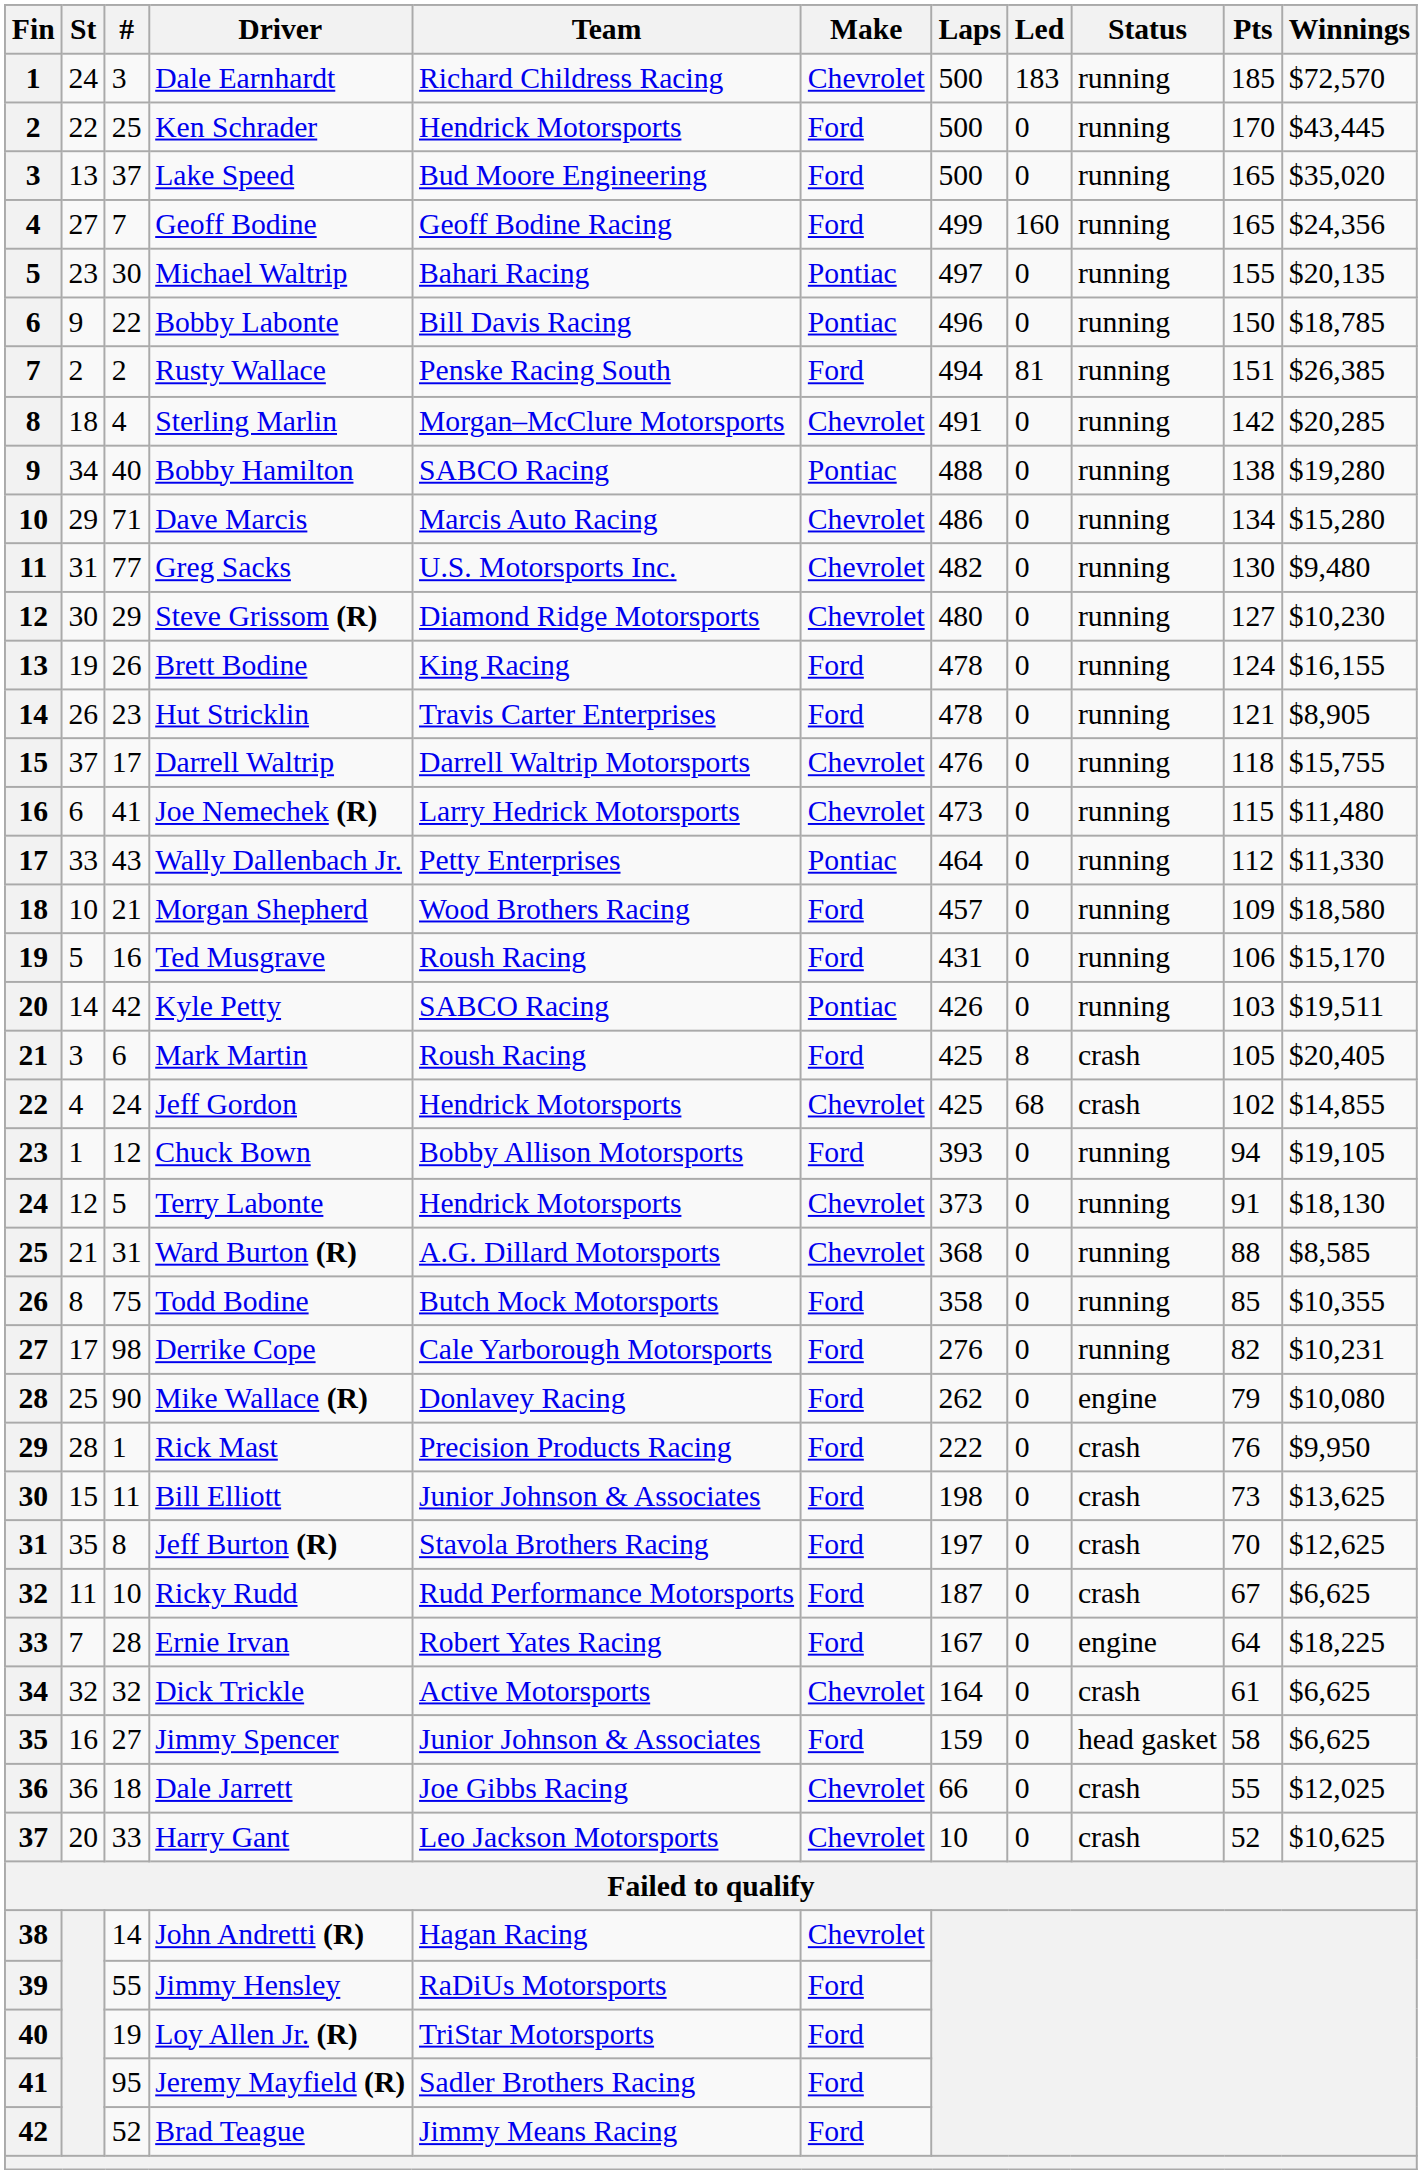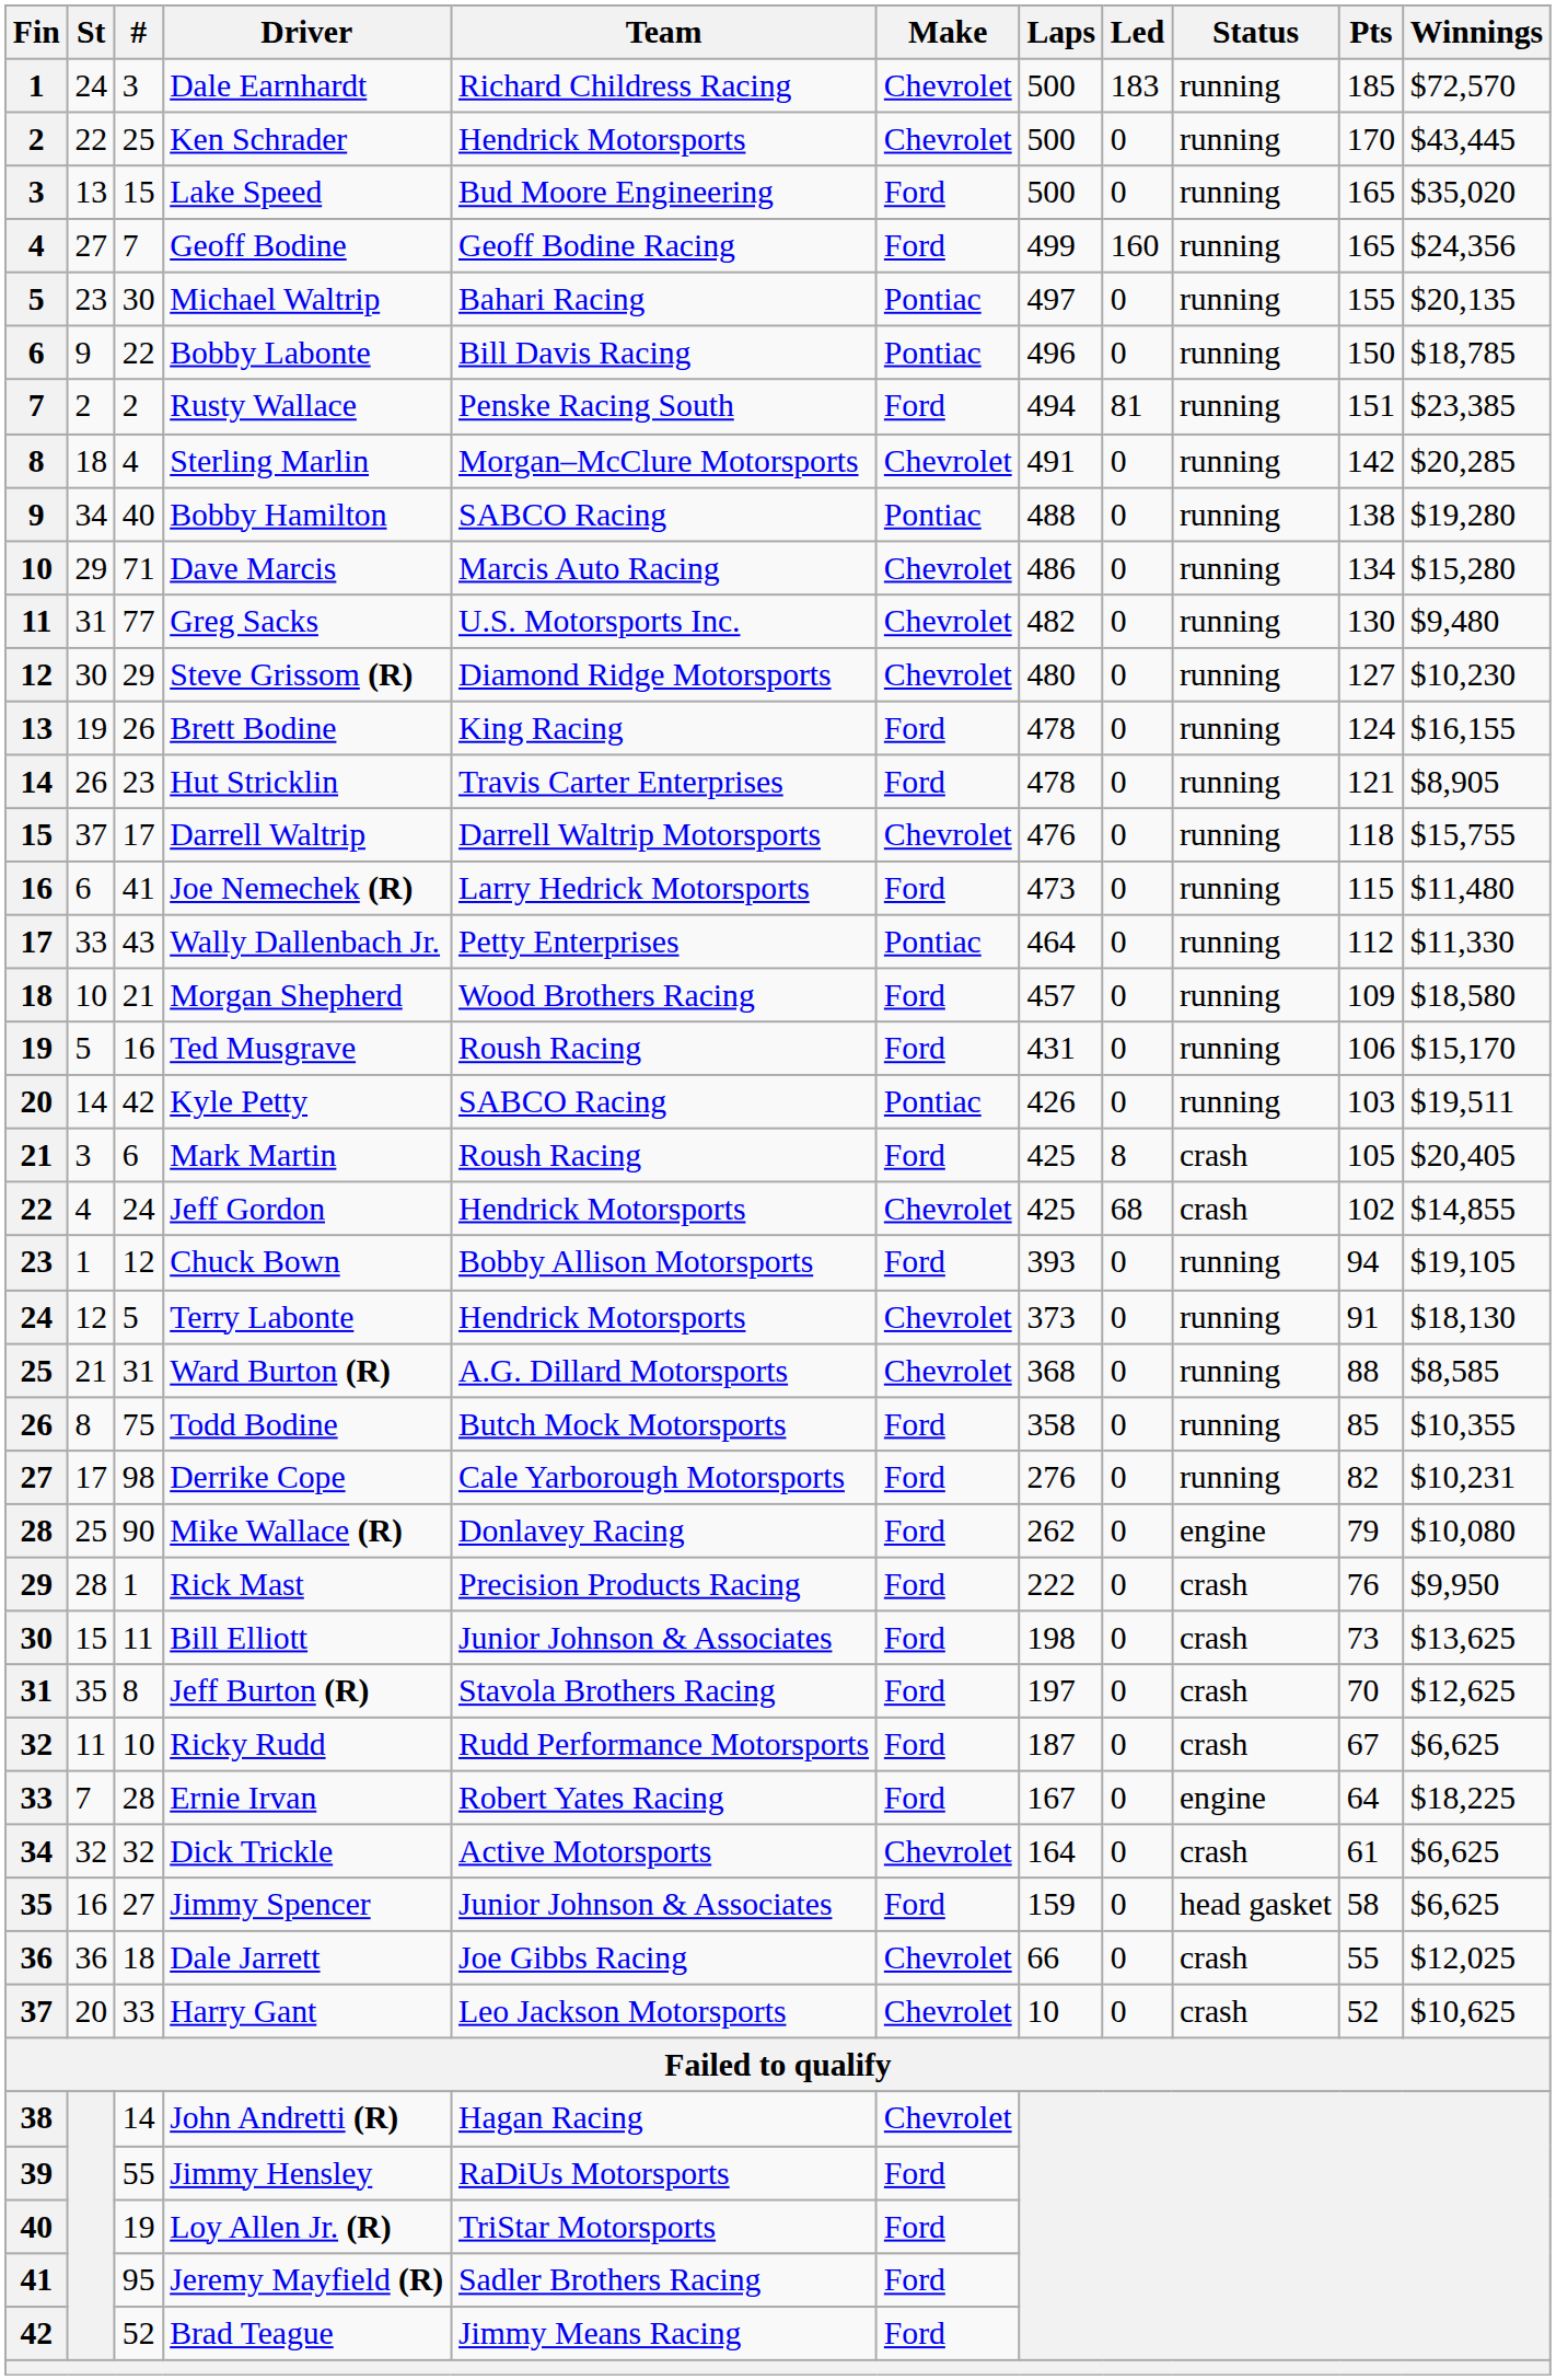 <table class="wikitable" style="font-size:95%">
 <tr>
 <th>Fin</th>
 <th>St</th>
 <th>#</th>
 <th>Driver</th>
 <th>Team</th>
 <th>Make</th>
 <th>Laps</th>
 <th>Led</th>
 <th>Status</th>
 <th>Pts</th>
 <th>Winnings</th>
 </tr>
 <tr>
 <th>1</th>
 <td>24</td>
 <td>3</td>
 <td><a href='#'>Dale Earnhardt</a></td>
 <td><a href='#'>Richard Childress Racing</a></td>
 <td><a href='#'>Chevrolet</a></td>
 <td>500</td>
 <td>183</td>
 <td>running</td>
 <td>185</td>
 <td>$72,570</td>
 </tr>
 <tr>
 <th>2</th>
 <td>22</td>
 <td>25</td>
 <td><a href='#'>Ken Schrader</a></td>
 <td><a href='#'>Hendrick Motorsports</a></td>
-<td><a href='#'>Ford</a></td>
+<td><a href='#'>Chevrolet</a></td>
 <td>500</td>
 <td>0</td>
 <td>running</td>
 <td>170</td>
 <td>$43,445</td>
 </tr>
 <tr>
 <th>3</th>
 <td>13</td>
-<td>37</td>
+<td>15</td>
 <td><a href='#'>Lake Speed</a></td>
 <td><a href='#'>Bud Moore Engineering</a></td>
 <td><a href='#'>Ford</a></td>
 <td>500</td>
 <td>0</td>
 <td>running</td>
 <td>165</td>
 <td>$35,020</td>
 </tr>
 <tr>
 <th>4</th>
 <td>27</td>
 <td>7</td>
 <td><a href='#'>Geoff Bodine</a></td>
 <td><a href='#'>Geoff Bodine Racing</a></td>
 <td><a href='#'>Ford</a></td>
 <td>499</td>
 <td>160</td>
 <td>running</td>
 <td>165</td>
 <td>$24,356</td>
 </tr>
 <tr>
 <th>5</th>
 <td>23</td>
 <td>30</td>
 <td><a href='#'>Michael Waltrip</a></td>
 <td><a href='#'>Bahari Racing</a></td>
 <td><a href='#'>Pontiac</a></td>
 <td>497</td>
 <td>0</td>
 <td>running</td>
 <td>155</td>
 <td>$20,135</td>
 </tr>
 <tr>
 <th>6</th>
 <td>9</td>
 <td>22</td>
 <td><a href='#'>Bobby Labonte</a></td>
 <td><a href='#'>Bill Davis Racing</a></td>
 <td><a href='#'>Pontiac</a></td>
 <td>496</td>
 <td>0</td>
 <td>running</td>
 <td>150</td>
 <td>$18,785</td>
 </tr>
 <tr>
 <th>7</th>
 <td>2</td>
 <td>2</td>
 <td><a href='#'>Rusty Wallace</a></td>
 <td><a href='#'>Penske Racing South</a></td>
 <td><a href='#'>Ford</a></td>
 <td>494</td>
 <td>81</td>
 <td>running</td>
 <td>151</td>
-<td>$26,385</td>
+<td>$23,385</td>
 </tr>
 <tr>
 <th>8</th>
 <td>18</td>
 <td>4</td>
 <td><a href='#'>Sterling Marlin</a></td>
 <td><a href='#'>Morgan–McClure Motorsports</a></td>
 <td><a href='#'>Chevrolet</a></td>
 <td>491</td>
 <td>0</td>
 <td>running</td>
 <td>142</td>
 <td>$20,285</td>
 </tr>
 <tr>
 <th>9</th>
 <td>34</td>
 <td>40</td>
 <td><a href='#'>Bobby Hamilton</a></td>
 <td><a href='#'>SABCO Racing</a></td>
 <td><a href='#'>Pontiac</a></td>
 <td>488</td>
 <td>0</td>
 <td>running</td>
 <td>138</td>
 <td>$19,280</td>
 </tr>
 <tr>
 <th>10</th>
 <td>29</td>
 <td>71</td>
 <td><a href='#'>Dave Marcis</a></td>
 <td><a href='#'>Marcis Auto Racing</a></td>
 <td><a href='#'>Chevrolet</a></td>
 <td>486</td>
 <td>0</td>
 <td>running</td>
 <td>134</td>
 <td>$15,280</td>
 </tr>
 <tr>
 <th>11</th>
 <td>31</td>
 <td>77</td>
 <td><a href='#'>Greg Sacks</a></td>
 <td><a href='#'>U.S. Motorsports Inc.</a></td>
 <td><a href='#'>Chevrolet</a></td>
 <td>482</td>
 <td>0</td>
 <td>running</td>
 <td>130</td>
 <td>$9,480</td>
 </tr>
 <tr>
 <th>12</th>
 <td>30</td>
 <td>29</td>
 <td><a href='#'>Steve Grissom</a> <strong>(R)</strong></td>
 <td><a href='#'>Diamond Ridge Motorsports</a></td>
 <td><a href='#'>Chevrolet</a></td>
 <td>480</td>
 <td>0</td>
 <td>running</td>
 <td>127</td>
 <td>$10,230</td>
 </tr>
 <tr>
 <th>13</th>
 <td>19</td>
 <td>26</td>
 <td><a href='#'>Brett Bodine</a></td>
 <td><a href='#'>King Racing</a></td>
 <td><a href='#'>Ford</a></td>
 <td>478</td>
 <td>0</td>
 <td>running</td>
 <td>124</td>
 <td>$16,155</td>
 </tr>
 <tr>
 <th>14</th>
 <td>26</td>
 <td>23</td>
 <td><a href='#'>Hut Stricklin</a></td>
 <td><a href='#'>Travis Carter Enterprises</a></td>
 <td><a href='#'>Ford</a></td>
 <td>478</td>
 <td>0</td>
 <td>running</td>
 <td>121</td>
 <td>$8,905</td>
 </tr>
 <tr>
 <th>15</th>
 <td>37</td>
 <td>17</td>
 <td><a href='#'>Darrell Waltrip</a></td>
 <td><a href='#'>Darrell Waltrip Motorsports</a></td>
 <td><a href='#'>Chevrolet</a></td>
 <td>476</td>
 <td>0</td>
 <td>running</td>
 <td>118</td>
 <td>$15,755</td>
 </tr>
 <tr>
 <th>16</th>
 <td>6</td>
 <td>41</td>
 <td><a href='#'>Joe Nemechek</a> <strong>(R)</strong></td>
 <td><a href='#'>Larry Hedrick Motorsports</a></td>
-<td><a href='#'>Chevrolet</a></td>
+<td><a href='#'>Ford</a></td>
 <td>473</td>
 <td>0</td>
 <td>running</td>
 <td>115</td>
 <td>$11,480</td>
 </tr>
 <tr>
 <th>17</th>
 <td>33</td>
 <td>43</td>
 <td><a href='#'>Wally Dallenbach Jr.</a></td>
 <td><a href='#'>Petty Enterprises</a></td>
 <td><a href='#'>Pontiac</a></td>
 <td>464</td>
 <td>0</td>
 <td>running</td>
 <td>112</td>
 <td>$11,330</td>
 </tr>
 <tr>
 <th>18</th>
 <td>10</td>
 <td>21</td>
 <td><a href='#'>Morgan Shepherd</a></td>
 <td><a href='#'>Wood Brothers Racing</a></td>
 <td><a href='#'>Ford</a></td>
 <td>457</td>
 <td>0</td>
 <td>running</td>
 <td>109</td>
 <td>$18,580</td>
 </tr>
 <tr>
 <th>19</th>
 <td>5</td>
 <td>16</td>
 <td><a href='#'>Ted Musgrave</a></td>
 <td><a href='#'>Roush Racing</a></td>
 <td><a href='#'>Ford</a></td>
 <td>431</td>
 <td>0</td>
 <td>running</td>
 <td>106</td>
 <td>$15,170</td>
 </tr>
 <tr>
 <th>20</th>
 <td>14</td>
 <td>42</td>
 <td><a href='#'>Kyle Petty</a></td>
 <td><a href='#'>SABCO Racing</a></td>
 <td><a href='#'>Pontiac</a></td>
 <td>426</td>
 <td>0</td>
 <td>running</td>
 <td>103</td>
 <td>$19,511</td>
 </tr>
 <tr>
 <th>21</th>
 <td>3</td>
 <td>6</td>
 <td><a href='#'>Mark Martin</a></td>
 <td><a href='#'>Roush Racing</a></td>
 <td><a href='#'>Ford</a></td>
 <td>425</td>
 <td>8</td>
 <td>crash</td>
 <td>105</td>
 <td>$20,405</td>
 </tr>
 <tr>
 <th>22</th>
 <td>4</td>
 <td>24</td>
 <td><a href='#'>Jeff Gordon</a></td>
 <td><a href='#'>Hendrick Motorsports</a></td>
 <td><a href='#'>Chevrolet</a></td>
 <td>425</td>
 <td>68</td>
 <td>crash</td>
 <td>102</td>
 <td>$14,855</td>
 </tr>
 <tr>
 <th>23</th>
 <td>1</td>
 <td>12</td>
 <td><a href='#'>Chuck Bown</a></td>
 <td><a href='#'>Bobby Allison Motorsports</a></td>
 <td><a href='#'>Ford</a></td>
 <td>393</td>
 <td>0</td>
 <td>running</td>
 <td>94</td>
 <td>$19,105</td>
 </tr>
 <tr>
 <th>24</th>
 <td>12</td>
 <td>5</td>
 <td><a href='#'>Terry Labonte</a></td>
 <td><a href='#'>Hendrick Motorsports</a></td>
 <td><a href='#'>Chevrolet</a></td>
 <td>373</td>
 <td>0</td>
 <td>running</td>
 <td>91</td>
 <td>$18,130</td>
 </tr>
 <tr>
 <th>25</th>
 <td>21</td>
 <td>31</td>
 <td><a href='#'>Ward Burton</a> <strong>(R)</strong></td>
 <td><a href='#'>A.G. Dillard Motorsports</a></td>
 <td><a href='#'>Chevrolet</a></td>
 <td>368</td>
 <td>0</td>
 <td>running</td>
 <td>88</td>
 <td>$8,585</td>
 </tr>
 <tr>
 <th>26</th>
 <td>8</td>
 <td>75</td>
 <td><a href='#'>Todd Bodine</a></td>
 <td><a href='#'>Butch Mock Motorsports</a></td>
 <td><a href='#'>Ford</a></td>
 <td>358</td>
 <td>0</td>
 <td>running</td>
 <td>85</td>
 <td>$10,355</td>
 </tr>
 <tr>
 <th>27</th>
 <td>17</td>
 <td>98</td>
 <td><a href='#'>Derrike Cope</a></td>
 <td><a href='#'>Cale Yarborough Motorsports</a></td>
 <td><a href='#'>Ford</a></td>
 <td>276</td>
 <td>0</td>
 <td>running</td>
 <td>82</td>
 <td>$10,231</td>
 </tr>
 <tr>
 <th>28</th>
 <td>25</td>
 <td>90</td>
 <td><a href='#'>Mike Wallace</a> <strong>(R)</strong></td>
 <td><a href='#'>Donlavey Racing</a></td>
 <td><a href='#'>Ford</a></td>
 <td>262</td>
 <td>0</td>
 <td>engine</td>
 <td>79</td>
 <td>$10,080</td>
 </tr>
 <tr>
 <th>29</th>
 <td>28</td>
 <td>1</td>
 <td><a href='#'>Rick Mast</a></td>
 <td><a href='#'>Precision Products Racing</a></td>
 <td><a href='#'>Ford</a></td>
 <td>222</td>
 <td>0</td>
 <td>crash</td>
 <td>76</td>
 <td>$9,950</td>
 </tr>
 <tr>
 <th>30</th>
 <td>15</td>
 <td>11</td>
 <td><a href='#'>Bill Elliott</a></td>
 <td><a href='#'>Junior Johnson & Associates</a></td>
 <td><a href='#'>Ford</a></td>
 <td>198</td>
 <td>0</td>
 <td>crash</td>
 <td>73</td>
 <td>$13,625</td>
 </tr>
 <tr>
 <th>31</th>
 <td>35</td>
 <td>8</td>
 <td><a href='#'>Jeff Burton</a> <strong>(R)</strong></td>
 <td><a href='#'>Stavola Brothers Racing</a></td>
 <td><a href='#'>Ford</a></td>
 <td>197</td>
 <td>0</td>
 <td>crash</td>
 <td>70</td>
 <td>$12,625</td>
 </tr>
 <tr>
 <th>32</th>
 <td>11</td>
 <td>10</td>
 <td><a href='#'>Ricky Rudd</a></td>
 <td><a href='#'>Rudd Performance Motorsports</a></td>
 <td><a href='#'>Ford</a></td>
 <td>187</td>
 <td>0</td>
 <td>crash</td>
 <td>67</td>
 <td>$6,625</td>
 </tr>
 <tr>
 <th>33</th>
 <td>7</td>
 <td>28</td>
 <td><a href='#'>Ernie Irvan</a></td>
 <td><a href='#'>Robert Yates Racing</a></td>
 <td><a href='#'>Ford</a></td>
 <td>167</td>
 <td>0</td>
 <td>engine</td>
 <td>64</td>
 <td>$18,225</td>
 </tr>
 <tr>
 <th>34</th>
 <td>32</td>
 <td>32</td>
 <td><a href='#'>Dick Trickle</a></td>
 <td><a href='#'>Active Motorsports</a></td>
 <td><a href='#'>Chevrolet</a></td>
 <td>164</td>
 <td>0</td>
 <td>crash</td>
 <td>61</td>
 <td>$6,625</td>
 </tr>
 <tr>
 <th>35</th>
 <td>16</td>
 <td>27</td>
 <td><a href='#'>Jimmy Spencer</a></td>
 <td><a href='#'>Junior Johnson & Associates</a></td>
 <td><a href='#'>Ford</a></td>
 <td>159</td>
 <td>0</td>
 <td>head gasket</td>
 <td>58</td>
 <td>$6,625</td>
 </tr>
 <tr>
 <th>36</th>
 <td>36</td>
 <td>18</td>
 <td><a href='#'>Dale Jarrett</a></td>
 <td><a href='#'>Joe Gibbs Racing</a></td>
 <td><a href='#'>Chevrolet</a></td>
 <td>66</td>
 <td>0</td>
 <td>crash</td>
 <td>55</td>
 <td>$12,025</td>
 </tr>
 <tr>
 <th>37</th>
 <td>20</td>
 <td>33</td>
 <td><a href='#'>Harry Gant</a></td>
 <td><a href='#'>Leo Jackson Motorsports</a></td>
 <td><a href='#'>Chevrolet</a></td>
 <td>10</td>
 <td>0</td>
 <td>crash</td>
 <td>52</td>
 <td>$10,625</td>
 </tr>
 <tr>
 <th colspan="11">Failed to qualify</th>
 </tr>
 <tr>
 <th>38</th>
 <th rowspan="5"></th>
 <td>14</td>
 <td><a href='#'>John Andretti</a> <strong>(R)</strong></td>
 <td><a href='#'>Hagan Racing</a></td>
 <td><a href='#'>Chevrolet</a></td>
 <th colspan="5" rowspan="5"></th>
 </tr>
 <tr>
 <th>39</th>
 <td>55</td>
 <td><a href='#'>Jimmy Hensley</a></td>
 <td><a href='#'>RaDiUs Motorsports</a></td>
 <td><a href='#'>Ford</a></td>
 </tr>
 <tr>
 <th>40</th>
 <td>19</td>
 <td><a href='#'>Loy Allen Jr.</a> <strong>(R)</strong></td>
 <td><a href='#'>TriStar Motorsports</a></td>
 <td><a href='#'>Ford</a></td>
 </tr>
 <tr>
 <th>41</th>
 <td>95</td>
 <td><a href='#'>Jeremy Mayfield</a> <strong>(R)</strong></td>
 <td><a href='#'>Sadler Brothers Racing</a></td>
 <td><a href='#'>Ford</a></td>
 </tr>
 <tr>
 <th>42</th>
 <td>52</td>
 <td><a href='#'>Brad Teague</a></td>
 <td><a href='#'>Jimmy Means Racing</a></td>
 <td><a href='#'>Ford</a></td>
 </tr>
 <tr>
 <th colspan="11"></th>
 </tr>
 </table>
